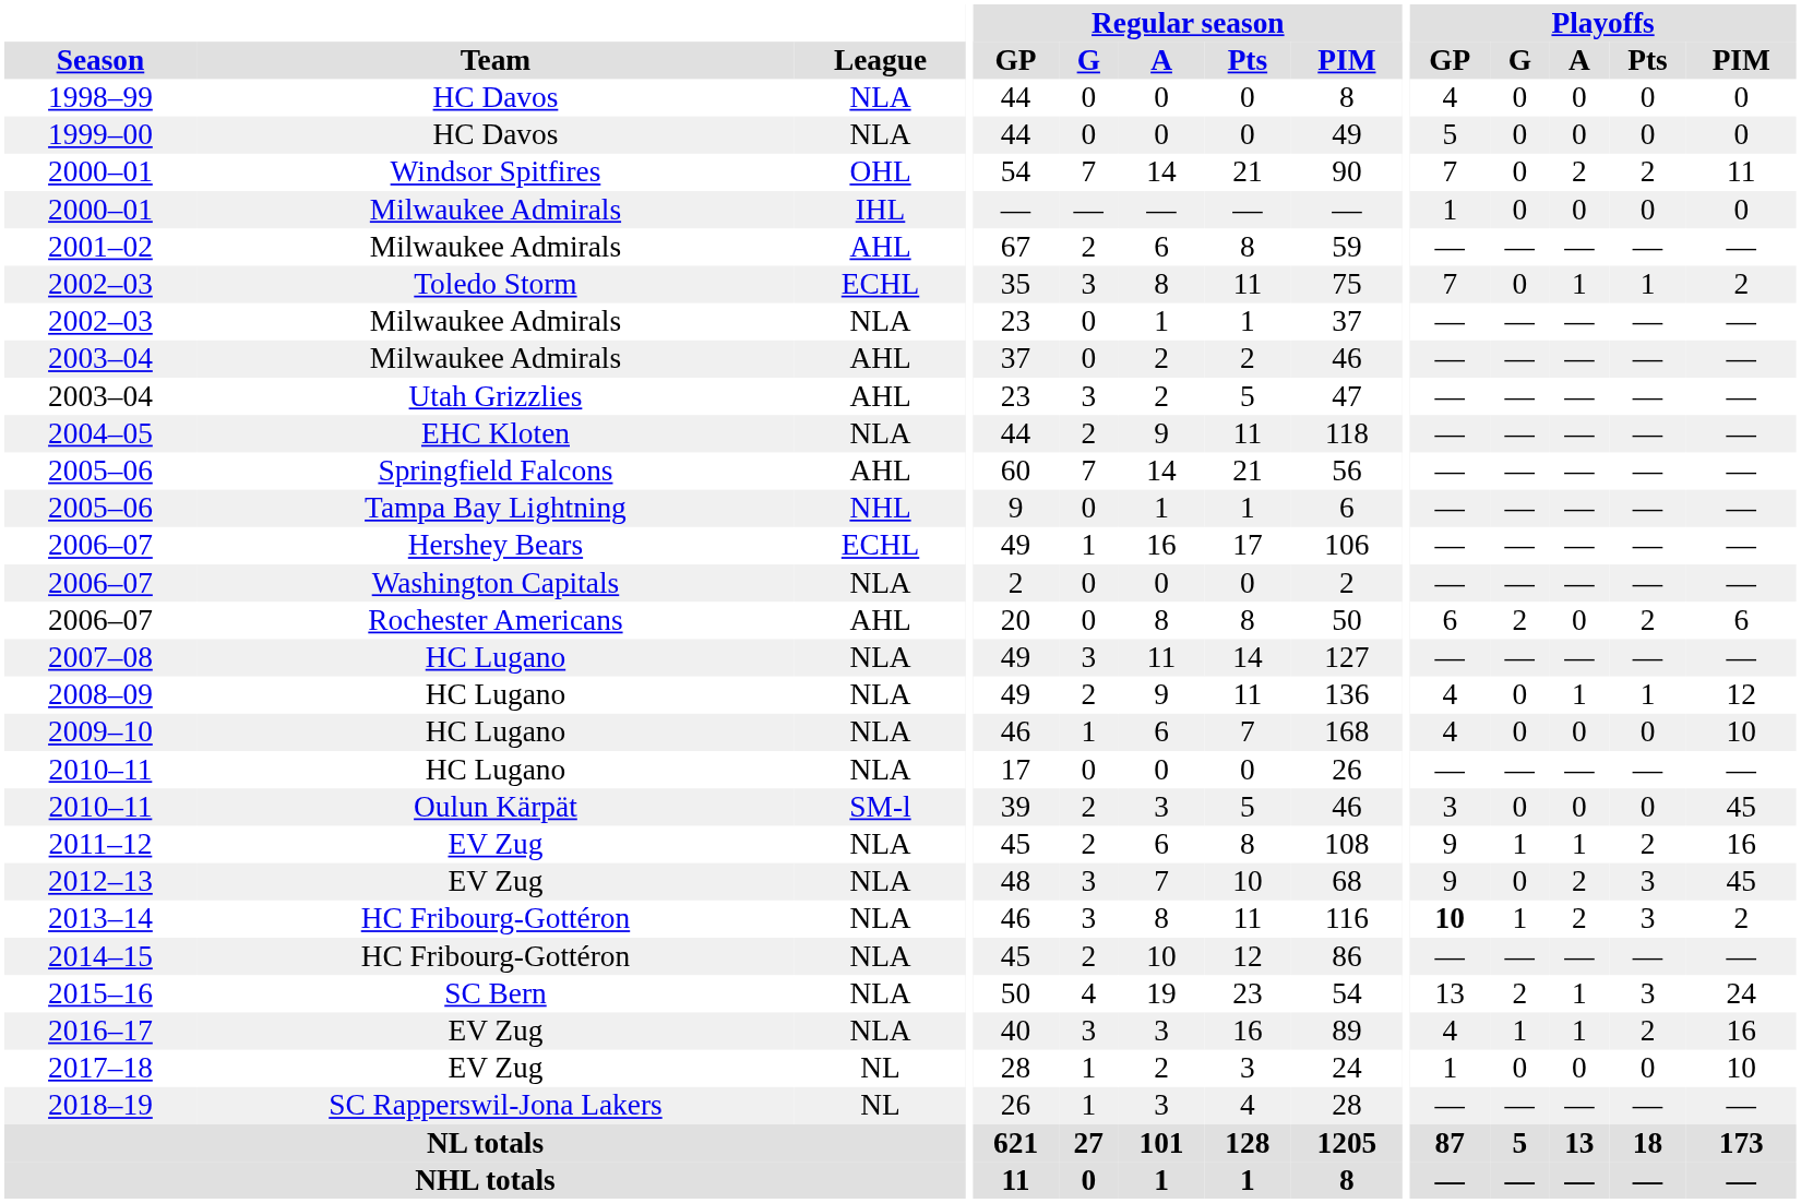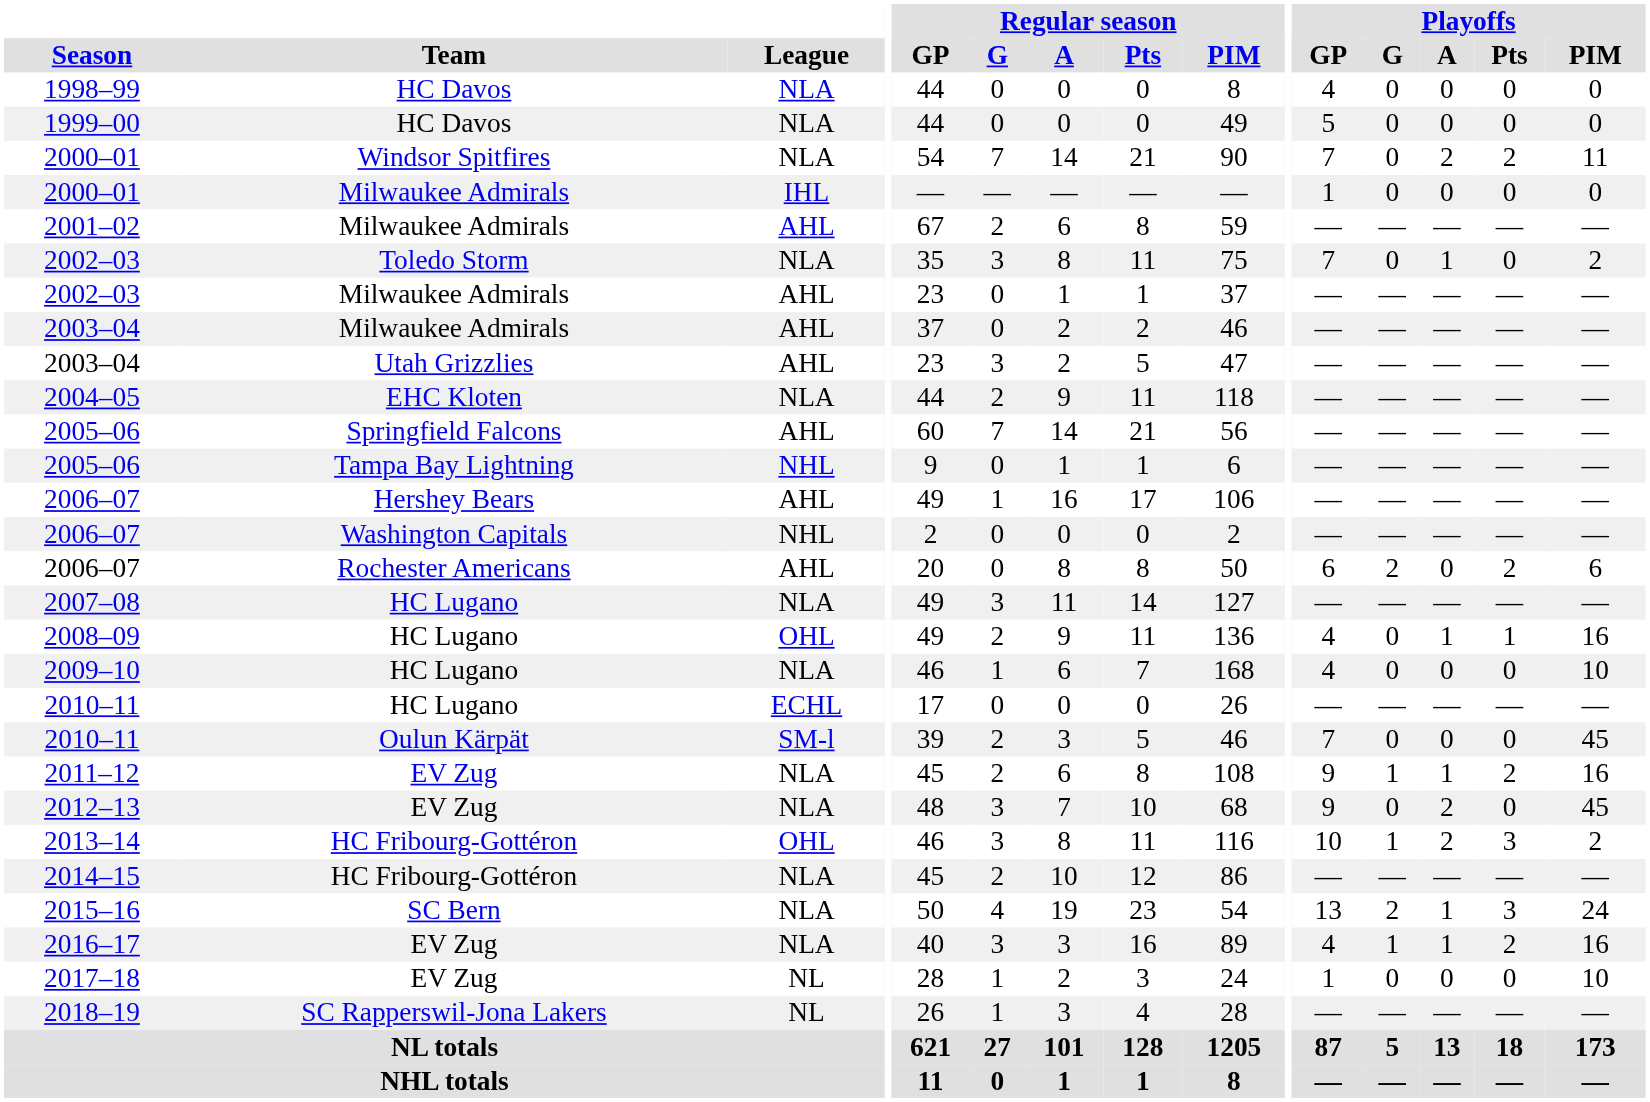 <table border="0" cellpadding="1" cellspacing="0" style="text-align:center; width:60em">
 <tr bgcolor="#e0e0e0">
 <th colspan="3" bgcolor="#ffffff"></th>
 <th rowspan="99" bgcolor="#ffffff"></th>
 <th colspan="5"><a href='#'>Regular season</a></th>
 <th rowspan="99" bgcolor="#ffffff"></th>
 <th colspan="5"><a href='#'>Playoffs</a></th>
 </tr>
 <tr bgcolor="#e0e0e0">
 <th><a href='#'>Season</a></th>
 <th>Team</th>
 <th>League</th>
 <th>GP</th>
 <th><a href='#'>G</a></th>
 <th><a href='#'>A</a></th>
 <th><a href='#'>Pts</a></th>
 <th><a href='#'>PIM</a></th>
 <th>GP</th>
 <th>G</th>
 <th>A</th>
 <th>Pts</th>
 <th>PIM</th>
 </tr>
 <tr ALIGN="center">
 <td><a href='#'>1998–99</a></td>
 <td><a href='#'>HC Davos</a></td>
 <td><a href='#'>NLA</a></td>
 <td>44</td>
 <td>0</td>
 <td>0</td>
 <td>0</td>
 <td>8</td>
 <td>4</td>
 <td>0</td>
 <td>0</td>
 <td>0</td>
 <td>0</td>
 </tr>
 <tr ALIGN="center" bgcolor="#f0f0f0">
 <td><a href='#'>1999–00</a></td>
 <td>HC Davos</td>
 <td>NLA</td>
 <td>44</td>
 <td>0</td>
 <td>0</td>
 <td>0</td>
 <td>49</td>
 <td>5</td>
 <td>0</td>
 <td>0</td>
 <td>0</td>
 <td>0</td>
 </tr>
 <tr ALIGN="center">
 <td><a href='#'>2000–01</a></td>
 <td><a href='#'>Windsor Spitfires</a></td>
-<td><a href='#'>OHL</a></td>
+<td>NLA</td>
 <td>54</td>
 <td>7</td>
 <td>14</td>
 <td>21</td>
 <td>90</td>
 <td>7</td>
 <td>0</td>
 <td>2</td>
 <td>2</td>
 <td>11</td>
 </tr>
 <tr ALIGN="center"  bgcolor="#f0f0f0">
 <td><a href='#'>2000–01</a></td>
 <td><a href='#'>Milwaukee Admirals</a></td>
 <td><a href='#'>IHL</a></td>
 <td>—</td>
 <td>—</td>
 <td>—</td>
 <td>—</td>
 <td>—</td>
 <td>1</td>
 <td>0</td>
 <td>0</td>
 <td>0</td>
 <td>0</td>
 </tr>
 <tr ALIGN="center">
 <td><a href='#'>2001–02</a></td>
 <td>Milwaukee Admirals</td>
 <td><a href='#'>AHL</a></td>
 <td>67</td>
 <td>2</td>
 <td>6</td>
 <td>8</td>
 <td>59</td>
 <td>—</td>
 <td>—</td>
 <td>—</td>
 <td>—</td>
 <td>—</td>
 </tr>
 <tr ALIGN="center"  bgcolor="#f0f0f0">
 <td><a href='#'>2002–03</a></td>
 <td><a href='#'>Toledo Storm</a></td>
-<td><a href='#'>ECHL</a></td>
+<td>NLA</td>
 <td>35</td>
 <td>3</td>
 <td>8</td>
 <td>11</td>
 <td>75</td>
 <td>7</td>
 <td>0</td>
 <td>1</td>
-<td>1</td>
+<td>0</td>
 <td>2</td>
 </tr>
 <tr ALIGN="center">
 <td><a href='#'>2002–03</a></td>
 <td>Milwaukee Admirals</td>
-<td>NLA</td>
+<td>AHL</td>
 <td>23</td>
 <td>0</td>
 <td>1</td>
 <td>1</td>
 <td>37</td>
 <td>—</td>
 <td>—</td>
 <td>—</td>
 <td>—</td>
 <td>—</td>
 </tr>
 <tr ALIGN="center" bgcolor="#f0f0f0">
 <td><a href='#'>2003–04</a></td>
 <td>Milwaukee Admirals</td>
 <td>AHL</td>
 <td>37</td>
 <td>0</td>
 <td>2</td>
 <td>2</td>
 <td>46</td>
 <td>—</td>
 <td>—</td>
 <td>—</td>
 <td>—</td>
 <td>—</td>
 </tr>
 <tr ALIGN="center">
 <td>2003–04</td>
 <td><a href='#'>Utah Grizzlies</a></td>
 <td>AHL</td>
 <td>23</td>
 <td>3</td>
 <td>2</td>
 <td>5</td>
 <td>47</td>
 <td>—</td>
 <td>—</td>
 <td>—</td>
 <td>—</td>
 <td>—</td>
 </tr>
 <tr ALIGN="center"  bgcolor="#f0f0f0">
 <td><a href='#'>2004–05</a></td>
 <td><a href='#'>EHC Kloten</a></td>
 <td>NLA</td>
 <td>44</td>
 <td>2</td>
 <td>9</td>
 <td>11</td>
 <td>118</td>
 <td>—</td>
 <td>—</td>
 <td>—</td>
 <td>—</td>
 <td>—</td>
 </tr>
 <tr ALIGN="center">
 <td><a href='#'>2005–06</a></td>
 <td><a href='#'>Springfield Falcons</a></td>
 <td>AHL</td>
 <td>60</td>
 <td>7</td>
 <td>14</td>
 <td>21</td>
 <td>56</td>
 <td>—</td>
 <td>—</td>
 <td>—</td>
 <td>—</td>
 <td>—</td>
 </tr>
 <tr ALIGN="center" bgcolor="#f0f0f0">
 <td><a href='#'>2005–06</a></td>
 <td><a href='#'>Tampa Bay Lightning</a></td>
 <td><a href='#'>NHL</a></td>
 <td>9</td>
 <td>0</td>
 <td>1</td>
 <td>1</td>
 <td>6</td>
 <td>—</td>
 <td>—</td>
 <td>—</td>
 <td>—</td>
 <td>—</td>
 </tr>
 <tr ALIGN="center">
 <td><a href='#'>2006–07</a></td>
 <td><a href='#'>Hershey Bears</a></td>
-<td><a href='#'>ECHL</a></td>
+<td>AHL</td>
 <td>49</td>
 <td>1</td>
 <td>16</td>
 <td>17</td>
 <td>106</td>
 <td>—</td>
 <td>—</td>
 <td>—</td>
 <td>—</td>
 <td>—</td>
 </tr>
 <tr ALIGN="center"  bgcolor="#f0f0f0">
 <td><a href='#'>2006–07</a></td>
 <td><a href='#'>Washington Capitals</a></td>
-<td>NLA</td>
+<td>NHL</td>
 <td>2</td>
 <td>0</td>
 <td>0</td>
 <td>0</td>
 <td>2</td>
 <td>—</td>
 <td>—</td>
 <td>—</td>
 <td>—</td>
 <td>—</td>
 </tr>
 <tr ALIGN="center">
 <td>2006–07</td>
 <td><a href='#'>Rochester Americans</a></td>
 <td>AHL</td>
 <td>20</td>
 <td>0</td>
 <td>8</td>
 <td>8</td>
 <td>50</td>
 <td>6</td>
 <td>2</td>
 <td>0</td>
 <td>2</td>
 <td>6</td>
 </tr>
 <tr ALIGN="center" bgcolor="#f0f0f0">
 <td><a href='#'>2007–08</a></td>
 <td><a href='#'>HC Lugano</a></td>
 <td>NLA</td>
 <td>49</td>
 <td>3</td>
 <td>11</td>
 <td>14</td>
 <td>127</td>
 <td>—</td>
 <td>—</td>
 <td>—</td>
 <td>—</td>
 <td>—</td>
 </tr>
 <tr ALIGN="center">
 <td><a href='#'>2008–09</a></td>
 <td>HC Lugano</td>
-<td>NLA</td>
+<td><a href='#'>OHL</a></td>
 <td>49</td>
 <td>2</td>
 <td>9</td>
 <td>11</td>
 <td>136</td>
 <td>4</td>
 <td>0</td>
 <td>1</td>
 <td>1</td>
-<td>12</td>
+<td>16</td>
 </tr>
 <tr ALIGN="center" bgcolor="#f0f0f0">
 <td><a href='#'>2009–10</a></td>
 <td>HC Lugano</td>
 <td>NLA</td>
 <td>46</td>
 <td>1</td>
 <td>6</td>
 <td>7</td>
 <td>168</td>
 <td>4</td>
 <td>0</td>
 <td>0</td>
 <td>0</td>
 <td>10</td>
 </tr>
 <tr ALIGN="center">
 <td><a href='#'>2010–11</a></td>
 <td>HC Lugano</td>
-<td>NLA</td>
+<td><a href='#'>ECHL</a></td>
 <td>17</td>
 <td>0</td>
 <td>0</td>
 <td>0</td>
 <td>26</td>
 <td>—</td>
 <td>—</td>
 <td>—</td>
 <td>—</td>
 <td>—</td>
 </tr>
 <tr ALIGN="center" bgcolor="#f0f0f0">
 <td><a href='#'>2010–11</a></td>
 <td><a href='#'>Oulun Kärpät</a></td>
 <td><a href='#'>SM-l</a></td>
 <td>39</td>
 <td>2</td>
 <td>3</td>
 <td>5</td>
 <td>46</td>
-<td>3</td>
+<td>7</td>
 <td>0</td>
 <td>0</td>
 <td>0</td>
 <td>45</td>
 </tr>
 <tr ALIGN="center">
 <td><a href='#'>2011–12</a></td>
 <td><a href='#'>EV Zug</a></td>
 <td>NLA</td>
 <td>45</td>
 <td>2</td>
 <td>6</td>
 <td>8</td>
 <td>108</td>
 <td>9</td>
 <td>1</td>
 <td>1</td>
 <td>2</td>
 <td>16</td>
 </tr>
 <tr ALIGN="center" bgcolor="#f0f0f0">
 <td><a href='#'>2012–13</a></td>
 <td>EV Zug</td>
 <td>NLA</td>
 <td>48</td>
 <td>3</td>
 <td>7</td>
 <td>10</td>
 <td>68</td>
 <td>9</td>
 <td>0</td>
 <td>2</td>
-<td>3</td>
+<td>0</td>
 <td>45</td>
 </tr>
 <tr ALIGN="center">
 <td><a href='#'>2013–14</a></td>
 <td><a href='#'>HC Fribourg-Gottéron</a></td>
-<td>NLA</td>
+<td><a href='#'>OHL</a></td>
 <td>46</td>
 <td>3</td>
 <td>8</td>
 <td>11</td>
 <td>116</td>
-<td><strong>10</strong></td>
+<td>10</td>
 <td>1</td>
 <td>2</td>
 <td>3</td>
 <td>2</td>
 </tr>
 <tr ALIGN="center" bgcolor="#f0f0f0">
 <td><a href='#'>2014–15</a></td>
 <td>HC Fribourg-Gottéron</td>
 <td>NLA</td>
 <td>45</td>
 <td>2</td>
 <td>10</td>
 <td>12</td>
 <td>86</td>
 <td>—</td>
 <td>—</td>
 <td>—</td>
 <td>—</td>
 <td>—</td>
 </tr>
 <tr ALIGN="center">
 <td><a href='#'>2015–16</a></td>
 <td><a href='#'>SC Bern</a></td>
 <td>NLA</td>
 <td>50</td>
 <td>4</td>
 <td>19</td>
 <td>23</td>
 <td>54</td>
 <td>13</td>
 <td>2</td>
 <td>1</td>
 <td>3</td>
 <td>24</td>
 </tr>
 <tr ALIGN="center" bgcolor="#f0f0f0">
 <td><a href='#'>2016–17</a></td>
 <td>EV Zug</td>
 <td>NLA</td>
 <td>40</td>
 <td>3</td>
 <td>3</td>
 <td>16</td>
 <td>89</td>
 <td>4</td>
 <td>1</td>
 <td>1</td>
 <td>2</td>
 <td>16</td>
 </tr>
 <tr ALIGN="center">
 <td><a href='#'>2017–18</a></td>
 <td>EV Zug</td>
 <td>NL</td>
 <td>28</td>
 <td>1</td>
 <td>2</td>
 <td>3</td>
 <td>24</td>
 <td>1</td>
 <td>0</td>
 <td>0</td>
 <td>0</td>
 <td>10</td>
 </tr>
 <tr ALIGN="center" bgcolor="#f0f0f0">
 <td><a href='#'>2018–19</a></td>
 <td><a href='#'>SC Rapperswil-Jona Lakers</a></td>
 <td>NL</td>
 <td>26</td>
 <td>1</td>
 <td>3</td>
 <td>4</td>
 <td>28</td>
 <td>—</td>
 <td>—</td>
 <td>—</td>
 <td>—</td>
 <td>—</td>
 </tr>
 <tr bgcolor="#e0e0e0">
 <th colspan="3">NL totals</th>
 <th>621</th>
 <th>27</th>
 <th>101</th>
 <th>128</th>
 <th>1205</th>
 <th>87</th>
 <th>5</th>
 <th>13</th>
 <th>18</th>
 <th>173</th>
 </tr>
 <tr bgcolor="#e0e0e0">
 <th colspan="3">NHL totals</th>
 <th>11</th>
 <th>0</th>
 <th>1</th>
 <th>1</th>
 <th>8</th>
 <th>—</th>
 <th>—</th>
 <th>—</th>
 <th>—</th>
 <th>—</th>
 </tr>
 </table>
